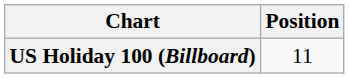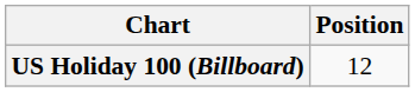 <table class="wikitable plainrowheaders sortable" style="text-align:center">
 <tr>
 <th scope="col">Chart</th>
 <th scope="col">Position</th>
 </tr>
 <tr>
 <th scope="row">US Holiday 100 (<em>Billboard</em>)</th>
-<td>11</td>
+<td>12</td>
 </tr>
 </table>
